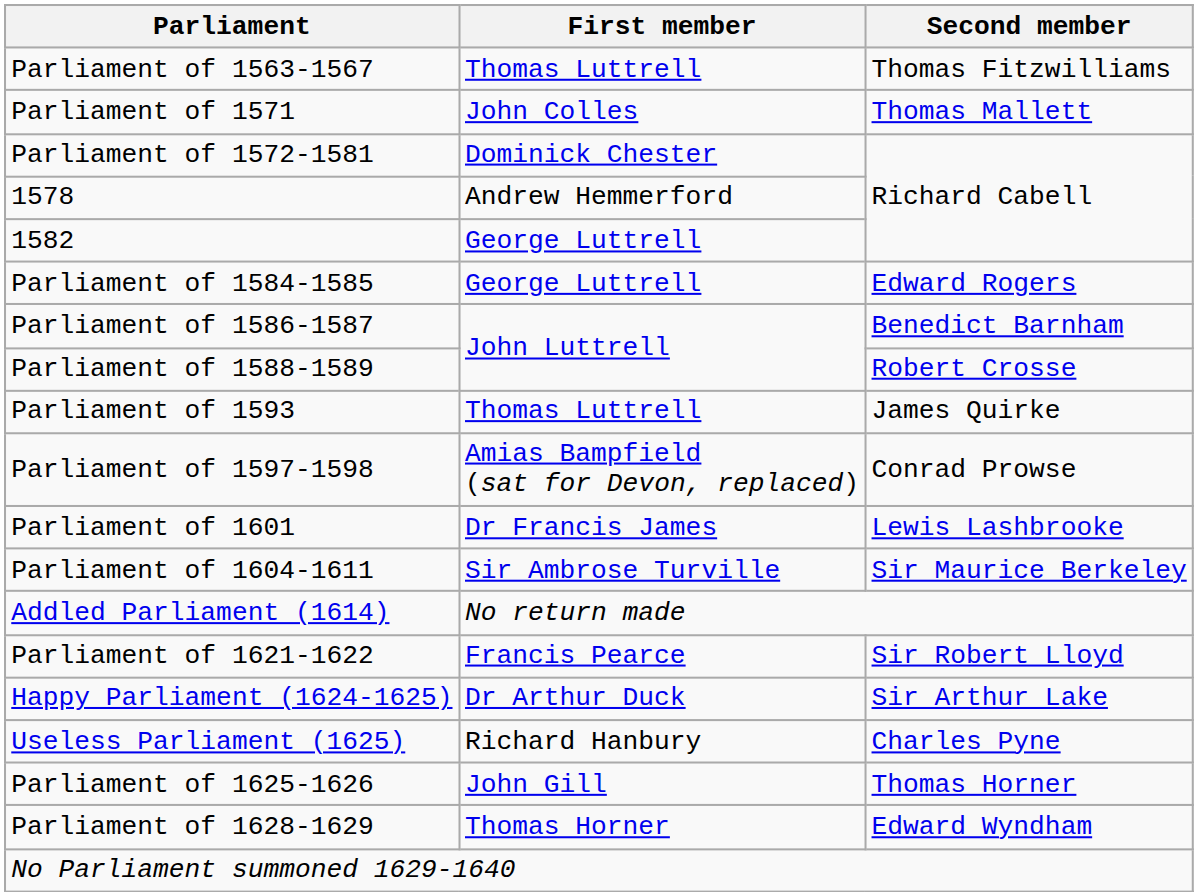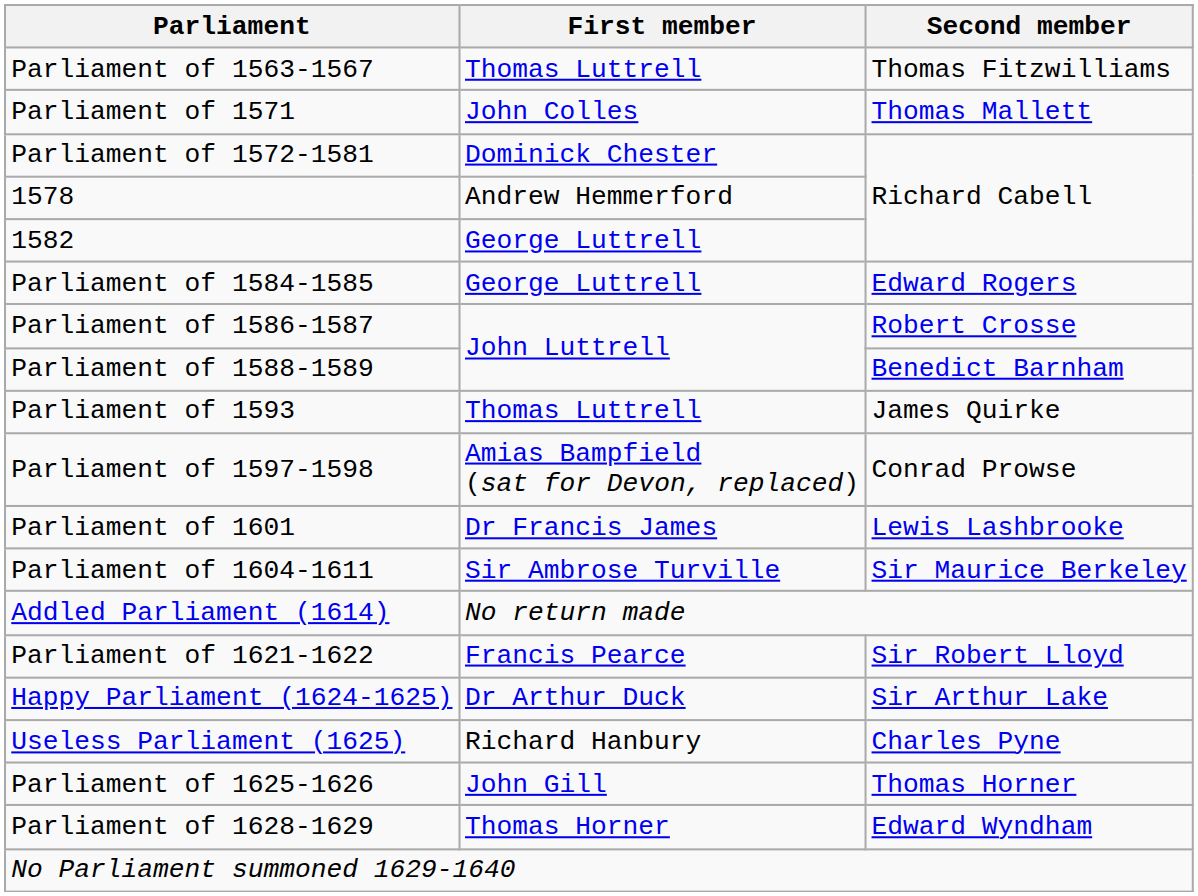 <table class="wikitable">
 <tr>
 <th>Parliament</th>
 <th>First member</th>
 <th>Second member</th>
 </tr>
 <tr>
 <td>Parliament of 1563-1567</td>
 <td><a href='#'>Thomas Luttrell</a></td>
 <td>Thomas Fitzwilliams</td>
 </tr>
 <tr>
 <td>Parliament of 1571</td>
 <td><a href='#'>John Colles</a></td>
 <td><a href='#'>Thomas Mallett</a></td>
 </tr>
 <tr>
 <td>Parliament of 1572-1581</td>
 <td><a href='#'>Dominick Chester</a></td>
 <td rowspan= "3">Richard Cabell</td>
 </tr>
 <tr>
 <td>1578</td>
 <td>Andrew Hemmerford</td>
 </tr>
 <tr>
 <td>1582</td>
 <td><a href='#'>George Luttrell</a></td>
 </tr>
 <tr>
 <td>Parliament of 1584-1585</td>
 <td><a href='#'>George Luttrell</a></td>
 <td><a href='#'>Edward Rogers</a></td>
 </tr>
 <tr>
 <td>Parliament of 1586-1587</td>
 <td rowspan="2"><a href='#'>John Luttrell</a></td>
-<td><a href='#'>Benedict Barnham</a></td>
+<td><a href='#'>Robert Crosse</a></td>
 </tr>
 <tr>
 <td>Parliament of 1588-1589</td>
-<td><a href='#'>Robert Crosse</a></td>
+<td><a href='#'>Benedict Barnham</a></td>
 </tr>
 <tr>
 <td>Parliament of 1593</td>
 <td><a href='#'>Thomas Luttrell</a></td>
 <td>James Quirke</td>
 </tr>
 <tr>
 <td>Parliament of 1597-1598</td>
 <td><a href='#'>Amias Bampfield</a> <br> (<em>sat for Devon, replaced</em>)</td>
 <td>Conrad Prowse</td>
 </tr>
 <tr>
 <td>Parliament of 1601</td>
 <td><a href='#'>Dr Francis James</a></td>
 <td><a href='#'>Lewis Lashbrooke</a></td>
 </tr>
 <tr>
 <td>Parliament of 1604-1611</td>
 <td><a href='#'>Sir Ambrose Turville</a></td>
 <td><a href='#'>Sir Maurice Berkeley</a></td>
 </tr>
 <tr>
 <td><a href='#'>Addled Parliament (1614)</a></td>
 <td colspan="2"><em>No return made</em></td>
 </tr>
 <tr>
 <td>Parliament of 1621-1622</td>
 <td><a href='#'>Francis Pearce</a></td>
 <td><a href='#'>Sir Robert Lloyd</a></td>
 </tr>
 <tr>
 <td><a href='#'>Happy Parliament (1624-1625)</a></td>
 <td><a href='#'>Dr Arthur Duck</a></td>
 <td><a href='#'>Sir Arthur Lake</a></td>
 </tr>
 <tr>
 <td><a href='#'>Useless Parliament (1625)</a></td>
 <td>Richard Hanbury</td>
 <td><a href='#'>Charles Pyne</a></td>
 </tr>
 <tr>
 <td>Parliament of 1625-1626</td>
 <td><a href='#'>John Gill</a></td>
 <td><a href='#'>Thomas Horner</a></td>
 </tr>
 <tr>
 <td>Parliament of 1628-1629</td>
 <td><a href='#'>Thomas Horner</a></td>
 <td><a href='#'>Edward Wyndham</a></td>
 </tr>
 <tr>
 <td colspan="4"><em>No Parliament summoned 1629-1640</em></td>
 </tr>
 <tr>
 </tr>
 </table>
